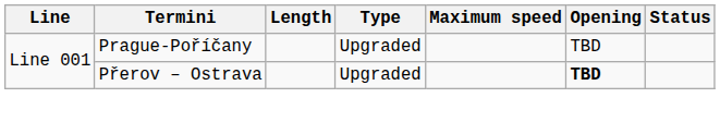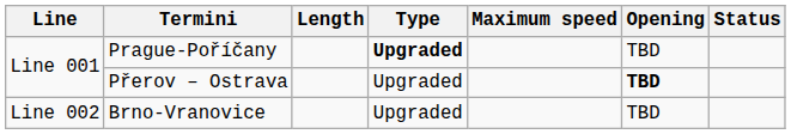 <table class="wikitable sortable static-row-numbers static-row-header-hash" style="font-size:small;">
 <tr>
 <th>Line</th>
 <th>Termini</th>
 <th data-sort-type="number">Length</th>
 <th>Type</th>
 <th>Maximum speed</th>
 <th>Opening</th>
 <th>Status</th>
 </tr>
 <tr>
 <td rowspan="2">Line 001</td>
 <td>Prague-Poříčany</td>
 <td></td>
-<td>Upgraded</td>
+<td><strong>Upgraded</strong></td>
 <td></td>
 <td>TBD</td>
 <td></td>
 </tr>
 <tr>
 <td>Přerov – Ostrava</td>
 <td></td>
 <td>Upgraded</td>
 <td></td>
 <td><strong>TBD</strong></td>
 <td></td>
 </tr>
+<tr>
+<td>Line 002</td>
+<td>Brno-Vranovice</td>
+<td></td>
+<td>Upgraded</td>
+<td></td>
+<td>TBD</td>
+<td></td>
+</tr>
 </table>
